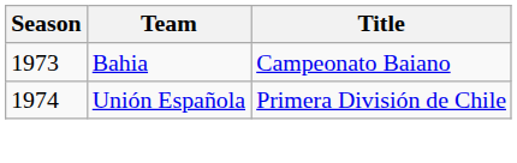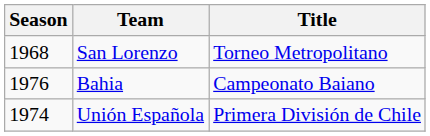 <table class="wikitable">
 <tr>
 <th>Season</th>
 <th>Team</th>
 <th>Title</th>
 </tr>
 <tr>
-<td>1973</td>
+<td>1968</td>
+<td><a href='#'>San Lorenzo</a></td>
+<td><a href='#'>Torneo Metropolitano</a></td>
+</tr>
+<tr>
+<td>1976</td>
 <td><a href='#'>Bahia</a></td>
 <td><a href='#'>Campeonato Baiano</a></td>
 </tr>
 <tr>
 <td>1974</td>
 <td><a href='#'>Unión Española</a></td>
 <td><a href='#'>Primera División de Chile</a></td>
 </tr>
 </table>
